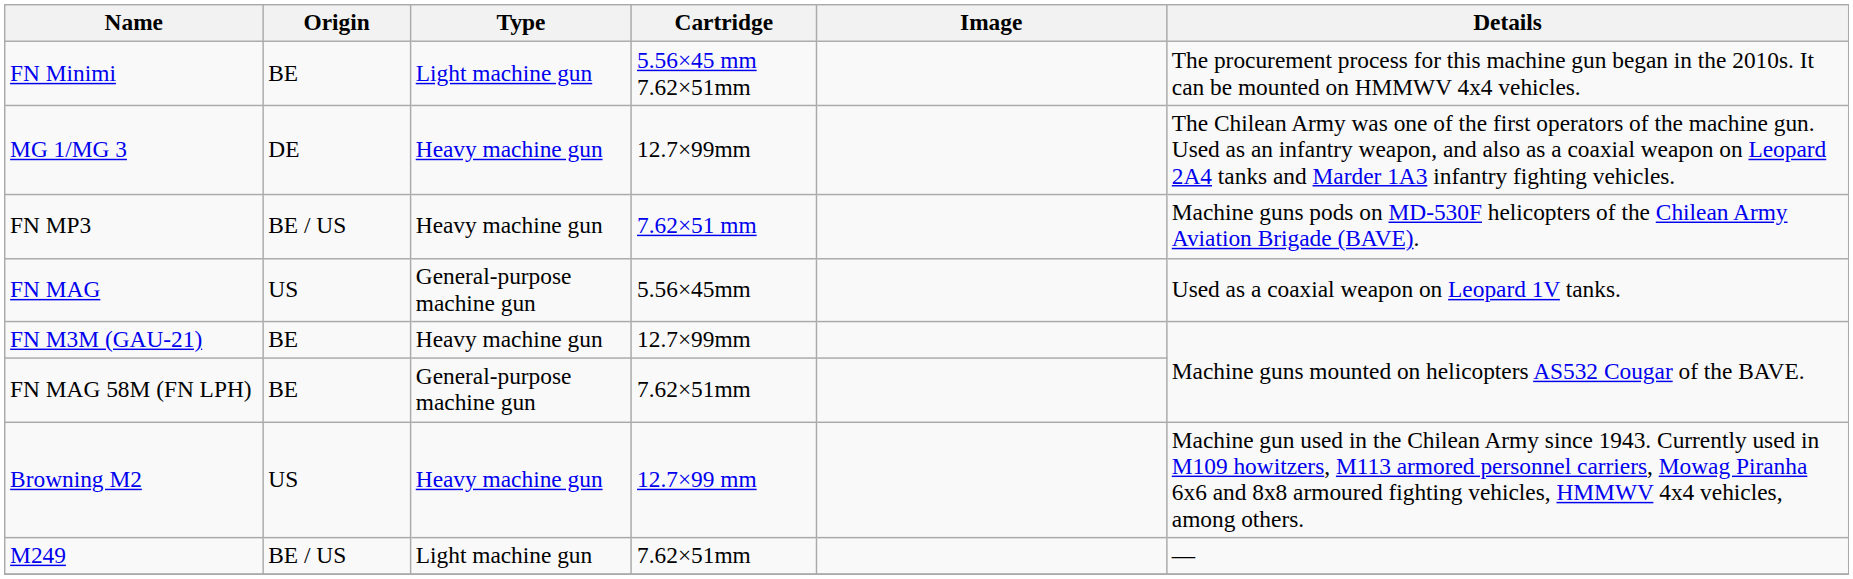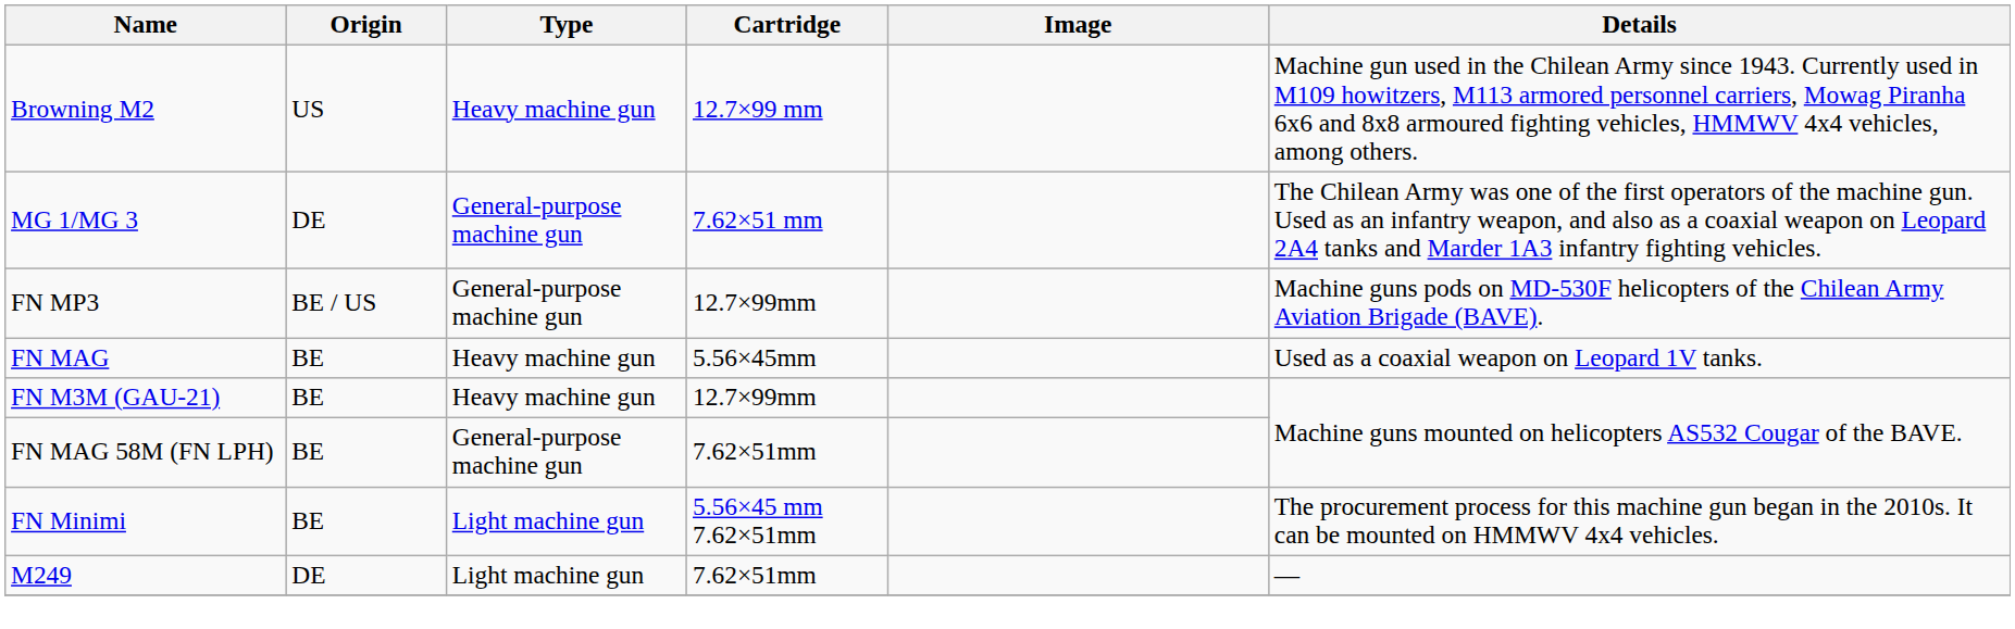 <table class="wikitable" border="0" style="width:100%">
 <tr>
 <th style="text-align: center; width:14%;">Name</th>
 <th style="text-align: center; width:8%;">Origin</th>
 <th style="text-align: center; width:12%;">Type</th>
 <th style="text-align: center; width:10%;">Cartridge</th>
 <th style="text-align: center; width:19%;">Image</th>
 <th style="text-align: center; width:37%;">Details</th>
 </tr>
 <tr>
-<td><a href='#'>FN Minimi</a></td>
-<td> BE</td>
-<td><a href='#'>Light machine gun</a></td>
-<td><a href='#'>5.56×45 mm</a><br>7.62×51mm</td>
+<td><a href='#'>Browning M2</a></td>
+<td> US</td>
+<td><a href='#'>Heavy machine gun</a></td>
+<td><a href='#'>12.7×99 mm</a></td>
 <td></td>
-<td>The procurement process for this machine gun began in the 2010s. It can be mounted on HMMWV 4x4 vehicles.</td>
+<td>Machine gun used in the Chilean Army since 1943. Currently used in <a href='#'>M109 howitzers</a>, <a href='#'>M113 armored personnel carriers</a>, <a href='#'>Mowag Piranha</a> 6x6 and 8x8 armoured fighting vehicles, <a href='#'>HMMWV</a> 4x4 vehicles, among others.</td>
 </tr>
 <tr>
 <td><a href='#'>MG 1/MG 3</a></td>
 <td> DE</td>
-<td><a href='#'>Heavy machine gun</a></td>
-<td>12.7×99mm</td>
+<td><a href='#'>General-purpose machine gun</a></td>
+<td><a href='#'>7.62×51 mm</a></td>
 <td></td>
 <td>The Chilean Army was one of the first operators of the machine gun. Used as an infantry weapon, and also as a coaxial weapon on <a href='#'>Leopard 2A4</a> tanks and <a href='#'>Marder 1A3</a> infantry fighting vehicles.</td>
 </tr>
 <tr>
 <td>FN MP3</td>
 <td> BE /  US</td>
-<td>Heavy machine gun</td>
-<td><a href='#'>7.62×51 mm</a></td>
+<td>General-purpose machine gun</td>
+<td>12.7×99mm</td>
 <td></td>
 <td>Machine guns pods on <a href='#'>MD-530F</a> helicopters of the <a href='#'>Chilean Army Aviation Brigade (BAVE)</a>.</td>
 </tr>
 <tr>
 <td><a href='#'>FN MAG</a></td>
-<td> US</td>
-<td>General-purpose machine gun</td>
+<td> BE</td>
+<td>Heavy machine gun</td>
 <td>5.56×45mm</td>
 <td></td>
 <td>Used as a coaxial weapon on <a href='#'>Leopard 1V</a> tanks.</td>
 </tr>
 <tr>
 <td><a href='#'>FN M3M (GAU-21)</a></td>
 <td> BE</td>
 <td>Heavy machine gun</td>
 <td>12.7×99mm</td>
 <td></td>
 <td rowspan="2">Machine guns mounted on helicopters <a href='#'>AS532 Cougar</a> of the BAVE.</td>
 </tr>
 <tr>
 <td>FN MAG 58M (FN LPH)</td>
 <td> BE</td>
 <td>General-purpose machine gun</td>
 <td>7.62×51mm</td>
 <td></td>
 </tr>
 <tr>
-<td><a href='#'>Browning M2</a></td>
-<td> US</td>
-<td><a href='#'>Heavy machine gun</a></td>
-<td><a href='#'>12.7×99 mm</a></td>
+<td><a href='#'>FN Minimi</a></td>
+<td> BE</td>
+<td><a href='#'>Light machine gun</a></td>
+<td><a href='#'>5.56×45 mm</a><br>7.62×51mm</td>
 <td></td>
-<td>Machine gun used in the Chilean Army since 1943. Currently used in <a href='#'>M109 howitzers</a>, <a href='#'>M113 armored personnel carriers</a>, <a href='#'>Mowag Piranha</a> 6x6 and 8x8 armoured fighting vehicles, <a href='#'>HMMWV</a> 4x4 vehicles, among others.</td>
+<td>The procurement process for this machine gun began in the 2010s. It can be mounted on HMMWV 4x4 vehicles.</td>
 </tr>
 <tr>
 <td><a href='#'>M249</a></td>
-<td> BE /  US</td>
+<td> DE</td>
 <td>Light machine gun</td>
 <td>7.62×51mm</td>
 <td></td>
 <td>—</td>
 </tr>
 <tr>
 </tr>
 </table>
